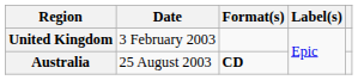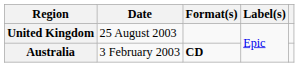 <table class="wikitable plainrowheaders">
 <tr>
 <th scope="col">Region</th>
 <th scope="col">Date</th>
 <th scope="col">Format(s)</th>
 <th scope="col">Label(s)</th>
 <th scope="col"></th>
 </tr>
 <tr>
 <th scope="row">United Kingdom</th>
-<td>3 February 2003</td>
+<td>25 August 2003</td>
 <td></td>
 <td rowspan="2"><a href='#'>Epic</a></td>
 <td></td>
 </tr>
 <tr>
 <th scope="row">Australia</th>
-<td>25 August 2003</td>
+<td>3 February 2003</td>
 <td><strong>CD</strong></td>
 <td></td>
 </tr>
 </table>
